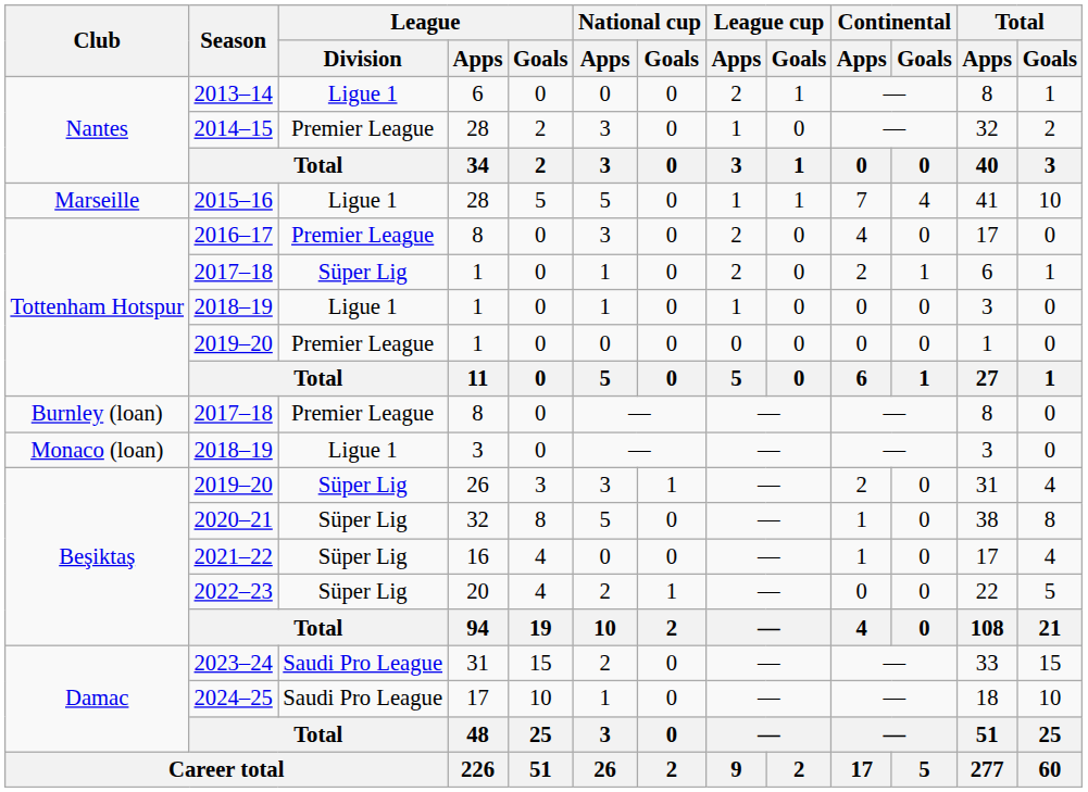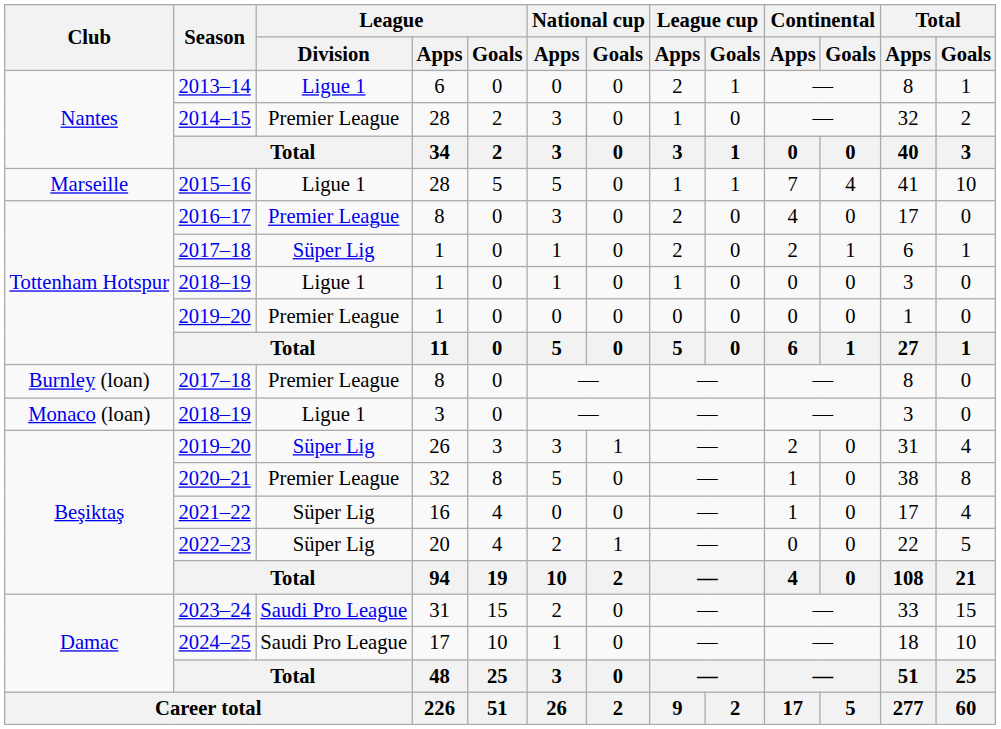 <table class="wikitable" style="text-align: center">
 <tr>
 <th rowspan="2">Club</th>
 <th rowspan="2">Season</th>
 <th colspan="3">League</th>
 <th colspan="2">National cup</th>
 <th colspan="2">League cup</th>
 <th colspan="2">Continental</th>
 <th colspan="2">Total</th>
 </tr>
 <tr>
 <th>Division</th>
 <th>Apps</th>
 <th>Goals</th>
 <th>Apps</th>
 <th>Goals</th>
 <th>Apps</th>
 <th>Goals</th>
 <th>Apps</th>
 <th>Goals</th>
 <th>Apps</th>
 <th>Goals</th>
 </tr>
 <tr>
 <td rowspan="3"><a href='#'>Nantes</a></td>
 <td><a href='#'>2013–14</a></td>
 <td><a href='#'>Ligue 1</a></td>
 <td>6</td>
 <td>0</td>
 <td>0</td>
 <td>0</td>
 <td>2</td>
 <td>1</td>
 <td colspan=2>—</td>
 <td>8</td>
 <td>1</td>
 </tr>
 <tr>
 <td><a href='#'>2014–15</a></td>
 <td>Premier League</td>
 <td>28</td>
 <td>2</td>
 <td>3</td>
 <td>0</td>
 <td>1</td>
 <td>0</td>
 <td colspan=2>—</td>
 <td>32</td>
 <td>2</td>
 </tr>
 <tr>
 <th colspan="2">Total</th>
 <th>34</th>
 <th>2</th>
 <th>3</th>
 <th>0</th>
 <th>3</th>
 <th>1</th>
 <th>0</th>
 <th>0</th>
 <th>40</th>
 <th>3</th>
 </tr>
 <tr>
 <td><a href='#'>Marseille</a></td>
 <td><a href='#'>2015–16</a></td>
 <td>Ligue 1</td>
 <td>28</td>
 <td>5</td>
 <td>5</td>
 <td>0</td>
 <td>1</td>
 <td>1</td>
 <td>7</td>
 <td>4</td>
 <td>41</td>
 <td>10</td>
 </tr>
 <tr>
 <td rowspan="5"><a href='#'>Tottenham Hotspur</a></td>
 <td><a href='#'>2016–17</a></td>
 <td><a href='#'>Premier League</a></td>
 <td>8</td>
 <td>0</td>
 <td>3</td>
 <td>0</td>
 <td>2</td>
 <td>0</td>
 <td>4</td>
 <td>0</td>
 <td>17</td>
 <td>0</td>
 </tr>
 <tr>
 <td><a href='#'>2017–18</a></td>
 <td><a href='#'>Süper Lig</a></td>
 <td>1</td>
 <td>0</td>
 <td>1</td>
 <td>0</td>
 <td>2</td>
 <td>0</td>
 <td>2</td>
 <td>1</td>
 <td>6</td>
 <td>1</td>
 </tr>
 <tr>
 <td><a href='#'>2018–19</a></td>
 <td>Ligue 1</td>
 <td>1</td>
 <td>0</td>
 <td>1</td>
 <td>0</td>
 <td>1</td>
 <td>0</td>
 <td>0</td>
 <td>0</td>
 <td>3</td>
 <td>0</td>
 </tr>
 <tr>
 <td><a href='#'>2019–20</a></td>
 <td>Premier League</td>
 <td>1</td>
 <td>0</td>
 <td>0</td>
 <td>0</td>
 <td>0</td>
 <td>0</td>
 <td>0</td>
 <td>0</td>
 <td>1</td>
 <td>0</td>
 </tr>
 <tr>
 <th colspan="2">Total</th>
 <th>11</th>
 <th>0</th>
 <th>5</th>
 <th>0</th>
 <th>5</th>
 <th>0</th>
 <th>6</th>
 <th>1</th>
 <th>27</th>
 <th>1</th>
 </tr>
 <tr>
 <td><a href='#'>Burnley</a> (loan)</td>
 <td><a href='#'>2017–18</a></td>
 <td>Premier League</td>
 <td>8</td>
 <td>0</td>
 <td colspan=2>—</td>
 <td colspan=2>—</td>
 <td colspan="2">—</td>
 <td>8</td>
 <td>0</td>
 </tr>
 <tr>
 <td><a href='#'>Monaco</a> (loan)</td>
 <td><a href='#'>2018–19</a></td>
 <td>Ligue 1</td>
 <td>3</td>
 <td>0</td>
 <td colspan=2>—</td>
 <td colspan=2>—</td>
 <td colspan="2">—</td>
 <td>3</td>
 <td>0</td>
 </tr>
 <tr>
 <td rowspan="5"><a href='#'>Beşiktaş</a></td>
 <td><a href='#'>2019–20</a></td>
 <td><a href='#'>Süper Lig</a></td>
 <td>26</td>
 <td>3</td>
 <td>3</td>
 <td>1</td>
 <td colspan="2">—</td>
 <td>2</td>
 <td>0</td>
 <td>31</td>
 <td>4</td>
 </tr>
 <tr>
 <td><a href='#'>2020–21</a></td>
-<td>Süper Lig</td>
+<td>Premier League</td>
 <td>32</td>
 <td>8</td>
 <td>5</td>
 <td>0</td>
 <td colspan="2">—</td>
 <td>1</td>
 <td>0</td>
 <td>38</td>
 <td>8</td>
 </tr>
 <tr>
 <td><a href='#'>2021–22</a></td>
 <td>Süper Lig</td>
 <td>16</td>
 <td>4</td>
 <td>0</td>
 <td>0</td>
 <td colspan="2">—</td>
 <td>1</td>
 <td>0</td>
 <td>17</td>
 <td>4</td>
 </tr>
 <tr>
 <td><a href='#'>2022–23</a></td>
 <td>Süper Lig</td>
 <td>20</td>
 <td>4</td>
 <td>2</td>
 <td>1</td>
 <td colspan="2">—</td>
 <td>0</td>
 <td>0</td>
 <td>22</td>
 <td>5</td>
 </tr>
 <tr>
 <th colspan="2">Total</th>
 <th>94</th>
 <th>19</th>
 <th>10</th>
 <th>2</th>
 <th colspan="2">—</th>
 <th>4</th>
 <th>0</th>
 <th>108</th>
 <th>21</th>
 </tr>
 <tr>
 <td rowspan="3"><a href='#'>Damac</a></td>
 <td><a href='#'>2023–24</a></td>
 <td><a href='#'>Saudi Pro League</a></td>
 <td>31</td>
 <td>15</td>
 <td>2</td>
 <td>0</td>
 <td colspan="2">—</td>
 <td colspan="2">—</td>
 <td>33</td>
 <td>15</td>
 </tr>
 <tr>
 <td><a href='#'>2024–25</a></td>
 <td>Saudi Pro League</td>
 <td>17</td>
 <td>10</td>
 <td>1</td>
 <td>0</td>
 <td colspan="2">—</td>
 <td colspan="2">—</td>
 <td>18</td>
 <td>10</td>
 </tr>
 <tr>
 <th colspan="2">Total</th>
 <th>48</th>
 <th>25</th>
 <th>3</th>
 <th>0</th>
 <th colspan="2">—</th>
 <th colspan="2">—</th>
 <th>51</th>
 <th>25</th>
 </tr>
 <tr>
 <th colspan="3">Career total</th>
 <th>226</th>
 <th>51</th>
 <th>26</th>
 <th>2</th>
 <th>9</th>
 <th>2</th>
 <th>17</th>
 <th>5</th>
 <th>277</th>
 <th>60</th>
 </tr>
 </table>
